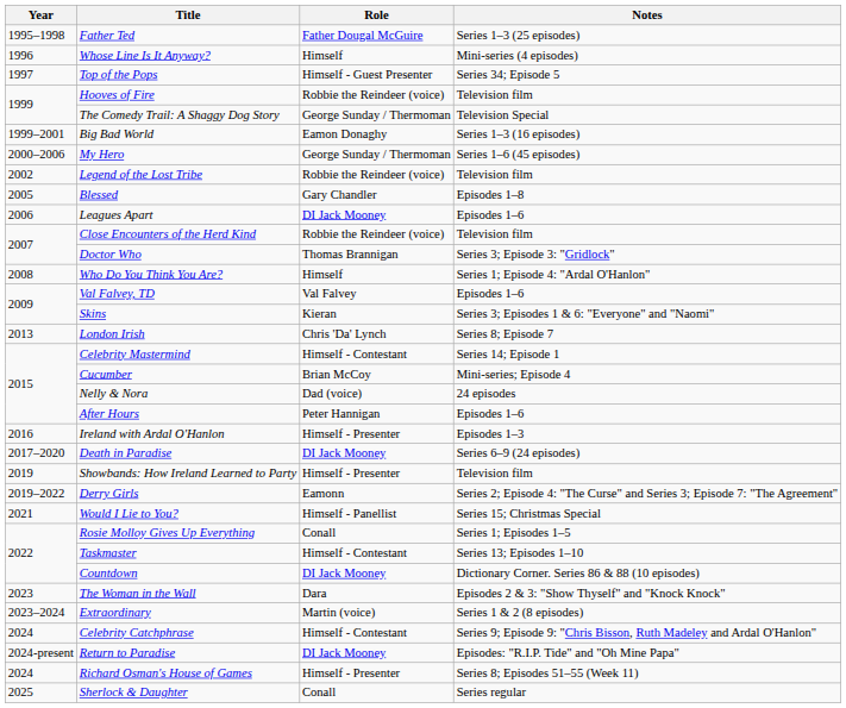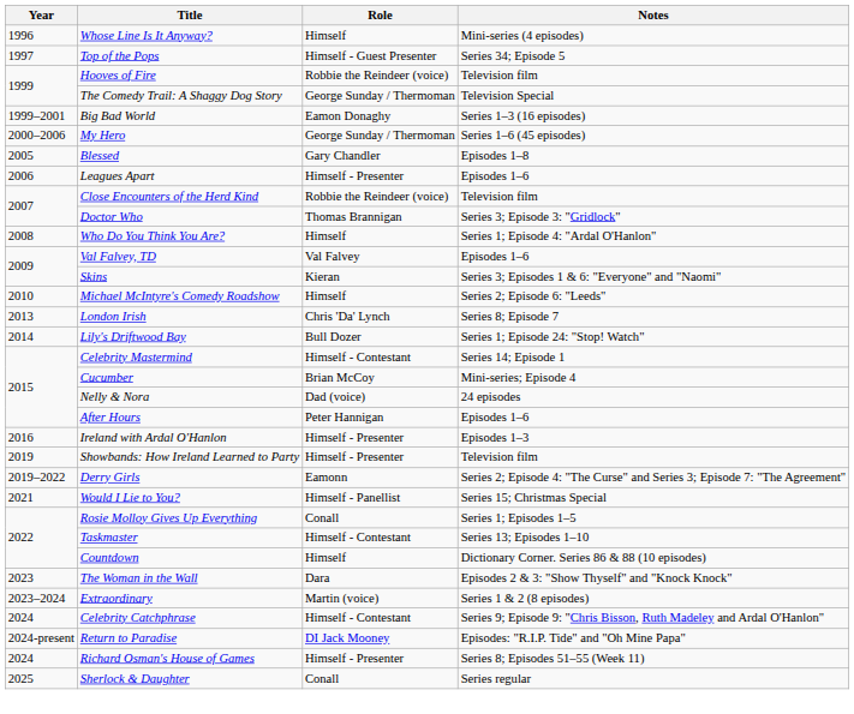 <table class="wikitable sortable">
 <tr>
 <th>Year</th>
 <th>Title</th>
 <th>Role</th>
 <th>Notes</th>
-</tr>
-<tr>
-<td>1995–1998</td>
-<td><em><a href='#'>Father Ted</a></em></td>
-<td><a href='#'>Father Dougal McGuire</a></td>
-<td>Series 1–3 (25 episodes)</td>
 </tr>
 <tr>
 <td>1996</td>
 <td><em><a href='#'>Whose Line Is It Anyway?</a></em></td>
 <td>Himself</td>
 <td>Mini-series (4 episodes)</td>
 </tr>
 <tr>
 <td>1997</td>
 <td><em><a href='#'>Top of the Pops</a></em></td>
 <td>Himself - Guest Presenter</td>
 <td>Series 34; Episode 5</td>
 </tr>
 <tr>
 <td rowspan="2">1999</td>
 <td><em><a href='#'>Hooves of Fire</a></em></td>
 <td>Robbie the Reindeer (voice)</td>
 <td>Television film</td>
 </tr>
 <tr>
 <td><em>The Comedy Trail: A Shaggy Dog Story</em></td>
 <td>George Sunday / Thermoman</td>
 <td>Television Special</td>
 </tr>
 <tr>
 <td>1999–2001</td>
 <td><em>Big Bad World</em></td>
 <td>Eamon Donaghy</td>
 <td>Series 1–3 (16 episodes)</td>
 </tr>
 <tr>
 <td>2000–2006</td>
 <td><em><a href='#'>My Hero</a></em></td>
 <td>George Sunday / Thermoman</td>
 <td>Series 1–6 (45 episodes)</td>
 </tr>
 <tr>
-<td>2002</td>
-<td><em><a href='#'>Legend of the Lost Tribe</a></em></td>
-<td>Robbie the Reindeer (voice)</td>
-<td>Television film</td>
-</tr>
-<tr>
 <td>2005</td>
 <td><em><a href='#'>Blessed</a></em></td>
 <td>Gary Chandler</td>
 <td>Episodes 1–8</td>
 </tr>
 <tr>
 <td>2006</td>
 <td><em>Leagues Apart</em></td>
-<td><a href='#'>DI Jack Mooney</a></td>
+<td>Himself - Presenter</td>
 <td>Episodes 1–6</td>
 </tr>
 <tr>
 <td rowspan="2">2007</td>
 <td><em><a href='#'>Close Encounters of the Herd Kind</a></em></td>
 <td>Robbie the Reindeer (voice)</td>
 <td>Television film</td>
 </tr>
 <tr>
 <td><em><a href='#'>Doctor Who</a></em></td>
 <td>Thomas Brannigan</td>
 <td>Series 3; Episode 3: "<a href='#'>Gridlock</a>"</td>
 </tr>
 <tr>
 <td>2008</td>
 <td><em><a href='#'>Who Do You Think You Are?</a></em></td>
 <td>Himself</td>
 <td>Series 1; Episode 4: "Ardal O'Hanlon"</td>
 </tr>
 <tr>
 <td rowspan="2">2009</td>
 <td><em><a href='#'>Val Falvey, TD</a></em></td>
 <td>Val Falvey</td>
 <td>Episodes 1–6</td>
 </tr>
 <tr>
 <td><em><a href='#'>Skins</a></em></td>
 <td>Kieran</td>
 <td>Series 3; Episodes 1 & 6: "Everyone" and "Naomi"</td>
 </tr>
 <tr>
+<td>2010</td>
+<td><em><a href='#'>Michael McIntyre's Comedy Roadshow</a></em></td>
+<td>Himself</td>
+<td>Series 2; Episode 6: "Leeds"</td>
+</tr>
+<tr>
 <td>2013</td>
 <td><em><a href='#'>London Irish</a></em></td>
 <td>Chris 'Da' Lynch</td>
 <td>Series 8; Episode 7</td>
+</tr>
+<tr>
+<td>2014</td>
+<td><em><a href='#'>Lily's Driftwood Bay</a></em></td>
+<td>Bull Dozer</td>
+<td>Series 1; Episode 24: "Stop! Watch"</td>
 </tr>
 <tr>
 <td rowspan="4">2015</td>
 <td><em><a href='#'>Celebrity Mastermind</a></em></td>
 <td>Himself - Contestant</td>
 <td>Series 14; Episode 1</td>
 </tr>
 <tr>
 <td><em><a href='#'>Cucumber</a></em></td>
 <td>Brian McCoy</td>
 <td>Mini-series; Episode 4</td>
 </tr>
 <tr>
 <td><em>Nelly & Nora</em></td>
 <td>Dad (voice)</td>
 <td>24 episodes</td>
 </tr>
 <tr>
 <td><em><a href='#'>After Hours</a></em></td>
 <td>Peter Hannigan</td>
 <td>Episodes 1–6</td>
 </tr>
 <tr>
 <td>2016</td>
 <td><em>Ireland with Ardal O'Hanlon</em></td>
 <td>Himself - Presenter</td>
 <td>Episodes 1–3</td>
-</tr>
-<tr>
-<td>2017–2020</td>
-<td><em><a href='#'>Death in Paradise</a></em></td>
-<td><a href='#'>DI Jack Mooney</a></td>
-<td>Series 6–9 (24 episodes)</td>
 </tr>
 <tr>
 <td>2019</td>
 <td><em>Showbands: How Ireland Learned to Party</em></td>
 <td>Himself - Presenter</td>
 <td>Television film</td>
 </tr>
 <tr>
 <td>2019–2022</td>
 <td><em><a href='#'>Derry Girls</a></em></td>
 <td>Eamonn</td>
 <td>Series 2; Episode 4: "The Curse" and Series 3; Episode 7: "The Agreement"</td>
 </tr>
 <tr>
 <td>2021</td>
 <td><em><a href='#'>Would I Lie to You?</a></em></td>
 <td>Himself - Panellist</td>
 <td>Series 15; Christmas Special</td>
 </tr>
 <tr>
 <td rowspan="3">2022</td>
 <td><em><a href='#'>Rosie Molloy Gives Up Everything</a></em></td>
 <td>Conall</td>
 <td>Series 1; Episodes 1–5</td>
 </tr>
 <tr>
 <td><em><a href='#'>Taskmaster</a></em></td>
 <td>Himself - Contestant</td>
 <td>Series 13; Episodes 1–10</td>
 </tr>
 <tr>
 <td><em><a href='#'>Countdown</a></em></td>
-<td><a href='#'>DI Jack Mooney</a></td>
+<td>Himself</td>
 <td>Dictionary Corner. Series 86 & 88 (10 episodes)</td>
 </tr>
 <tr>
 <td>2023</td>
 <td><em><a href='#'>The Woman in the Wall</a></em></td>
 <td>Dara</td>
 <td>Episodes 2 & 3: "Show Thyself" and "Knock Knock"</td>
 </tr>
 <tr>
 <td>2023–2024</td>
 <td><em><a href='#'>Extraordinary</a></em></td>
 <td>Martin (voice)</td>
 <td>Series 1 & 2 (8 episodes)</td>
 </tr>
 <tr>
 <td>2024</td>
 <td><em><a href='#'>Celebrity Catchphrase</a></em></td>
 <td>Himself - Contestant</td>
 <td>Series 9; Episode 9: "<a href='#'>Chris Bisson</a>, <a href='#'>Ruth Madeley</a> and Ardal O'Hanlon"</td>
 </tr>
 <tr>
 <td>2024-present</td>
 <td><em><a href='#'>Return to Paradise</a></em></td>
 <td><a href='#'>DI Jack Mooney</a></td>
 <td>Episodes: "R.I.P. Tide" and "Oh Mine Papa"</td>
 </tr>
 <tr>
 <td>2024</td>
 <td><em><a href='#'>Richard Osman's House of Games</a></em></td>
 <td>Himself - Presenter</td>
 <td>Series 8; Episodes 51–55 (Week 11)</td>
 </tr>
 <tr>
 <td>2025</td>
 <td><em><a href='#'>Sherlock & Daughter</a></em></td>
 <td>Conall</td>
 <td>Series regular</td>
 </tr>
 </table>
